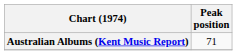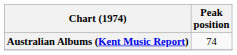 <table class="wikitable sortable plainrowheaders" style="text-align:center">
 <tr>
 <th scope="col">Chart (1974)</th>
 <th scope="col">Peak<br>position</th>
 </tr>
 <tr>
 <th scope="row">Australian Albums (<a href='#'>Kent Music Report</a>)</th>
-<td>71</td>
+<td>74</td>
 </tr>
 <tr>
 </tr>
 </table>
